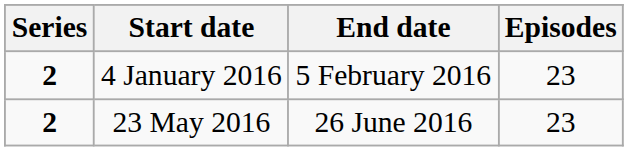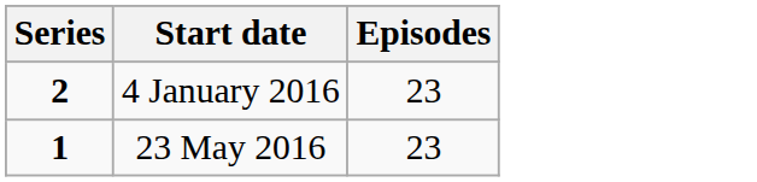 <table class="wikitable" style="text-align:center;">
 <tr>
 <th>Series</th>
 <th>Start date</th>
-<th>End date</th>
 <th>Episodes</th>
 </tr>
 <tr>
 <td><strong>2</strong></td>
 <td>4 January 2016</td>
-<td>5 February 2016</td>
 <td>23</td>
 </tr>
 <tr>
-<td><strong>2</strong></td>
+<td><strong>1</strong></td>
 <td>23 May 2016</td>
-<td>26 June 2016</td>
 <td>23</td>
 </tr>
 </table>
